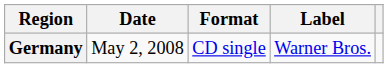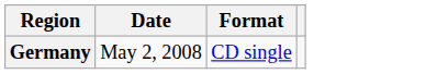 <table class="wikitable plainrowheaders">
 <tr>
 <th scope="col">Region</th>
 <th scope="col">Date</th>
 <th scope="col">Format</th>
-<th scope="col">Label</th>
 <th scope="col"></th>
 </tr>
 <tr>
 <th scope="row">Germany</th>
 <td>May 2, 2008</td>
 <td><a href='#'>CD single</a></td>
-<td><a href='#'>Warner Bros.</a></td>
 <td></td>
 </tr>
 </table>
